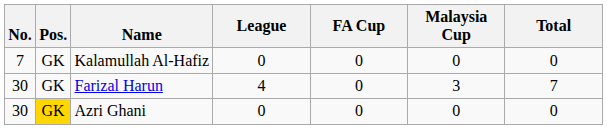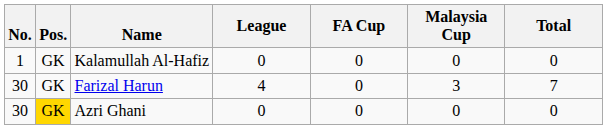 <table class="wikitable" style="text-align:center">
 <tr>
 <th rowspan="1" style="vertical-align:bottom;">No.</th>
 <th rowspan="1" style="vertical-align:bottom;">Pos.</th>
 <th rowspan="1" style="vertical-align:bottom;">Name</th>
 <th colspan="1" style="width:90px;">League</th>
 <th colspan="1" style="width:90px;">FA Cup</th>
 <th colspan="1" style="width:90px;">Malaysia Cup</th>
 <th colspan="1" style="width:90px;">Total</th>
 </tr>
 <tr>
-<td>7</td>
+<td>1</td>
 <td>GK</td>
 <td align="left"> Kalamullah Al-Hafiz</td>
 <td>0</td>
 <td>0</td>
 <td>0</td>
 <td>0</td>
 </tr>
 <tr>
 <td>30</td>
 <td>GK</td>
 <td align="left"> <a href='#'>Farizal Harun</a></td>
 <td>4</td>
 <td>0</td>
 <td>3</td>
 <td>7</td>
 </tr>
 <tr>
 <td>30</td>
 <td style="background: gold;">GK</td>
 <td align="left"> Azri Ghani</td>
 <td>0</td>
 <td>0</td>
 <td>0</td>
 <td>0</td>
 </tr>
 </table>
